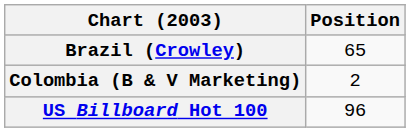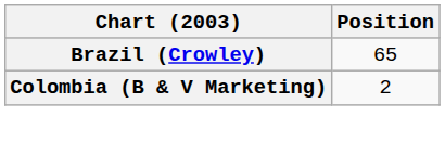 <table class="wikitable sortable plainrowheaders" style="text-align:center">
 <tr>
 <th scope="col">Chart (2003)</th>
 <th scope="col">Position</th>
 </tr>
 <tr>
 <th scope="row">Brazil (<a href='#'>Crowley</a>)</th>
 <td>65</td>
 </tr>
 <tr>
 <th scope="row">Colombia (B & V Marketing)</th>
 <td>2</td>
 </tr>
-<tr>
-<th scope="row"><a href='#'>US <em>Billboard</em> Hot 100</a></th>
-<td>96</td>
-</tr>
 </table>
